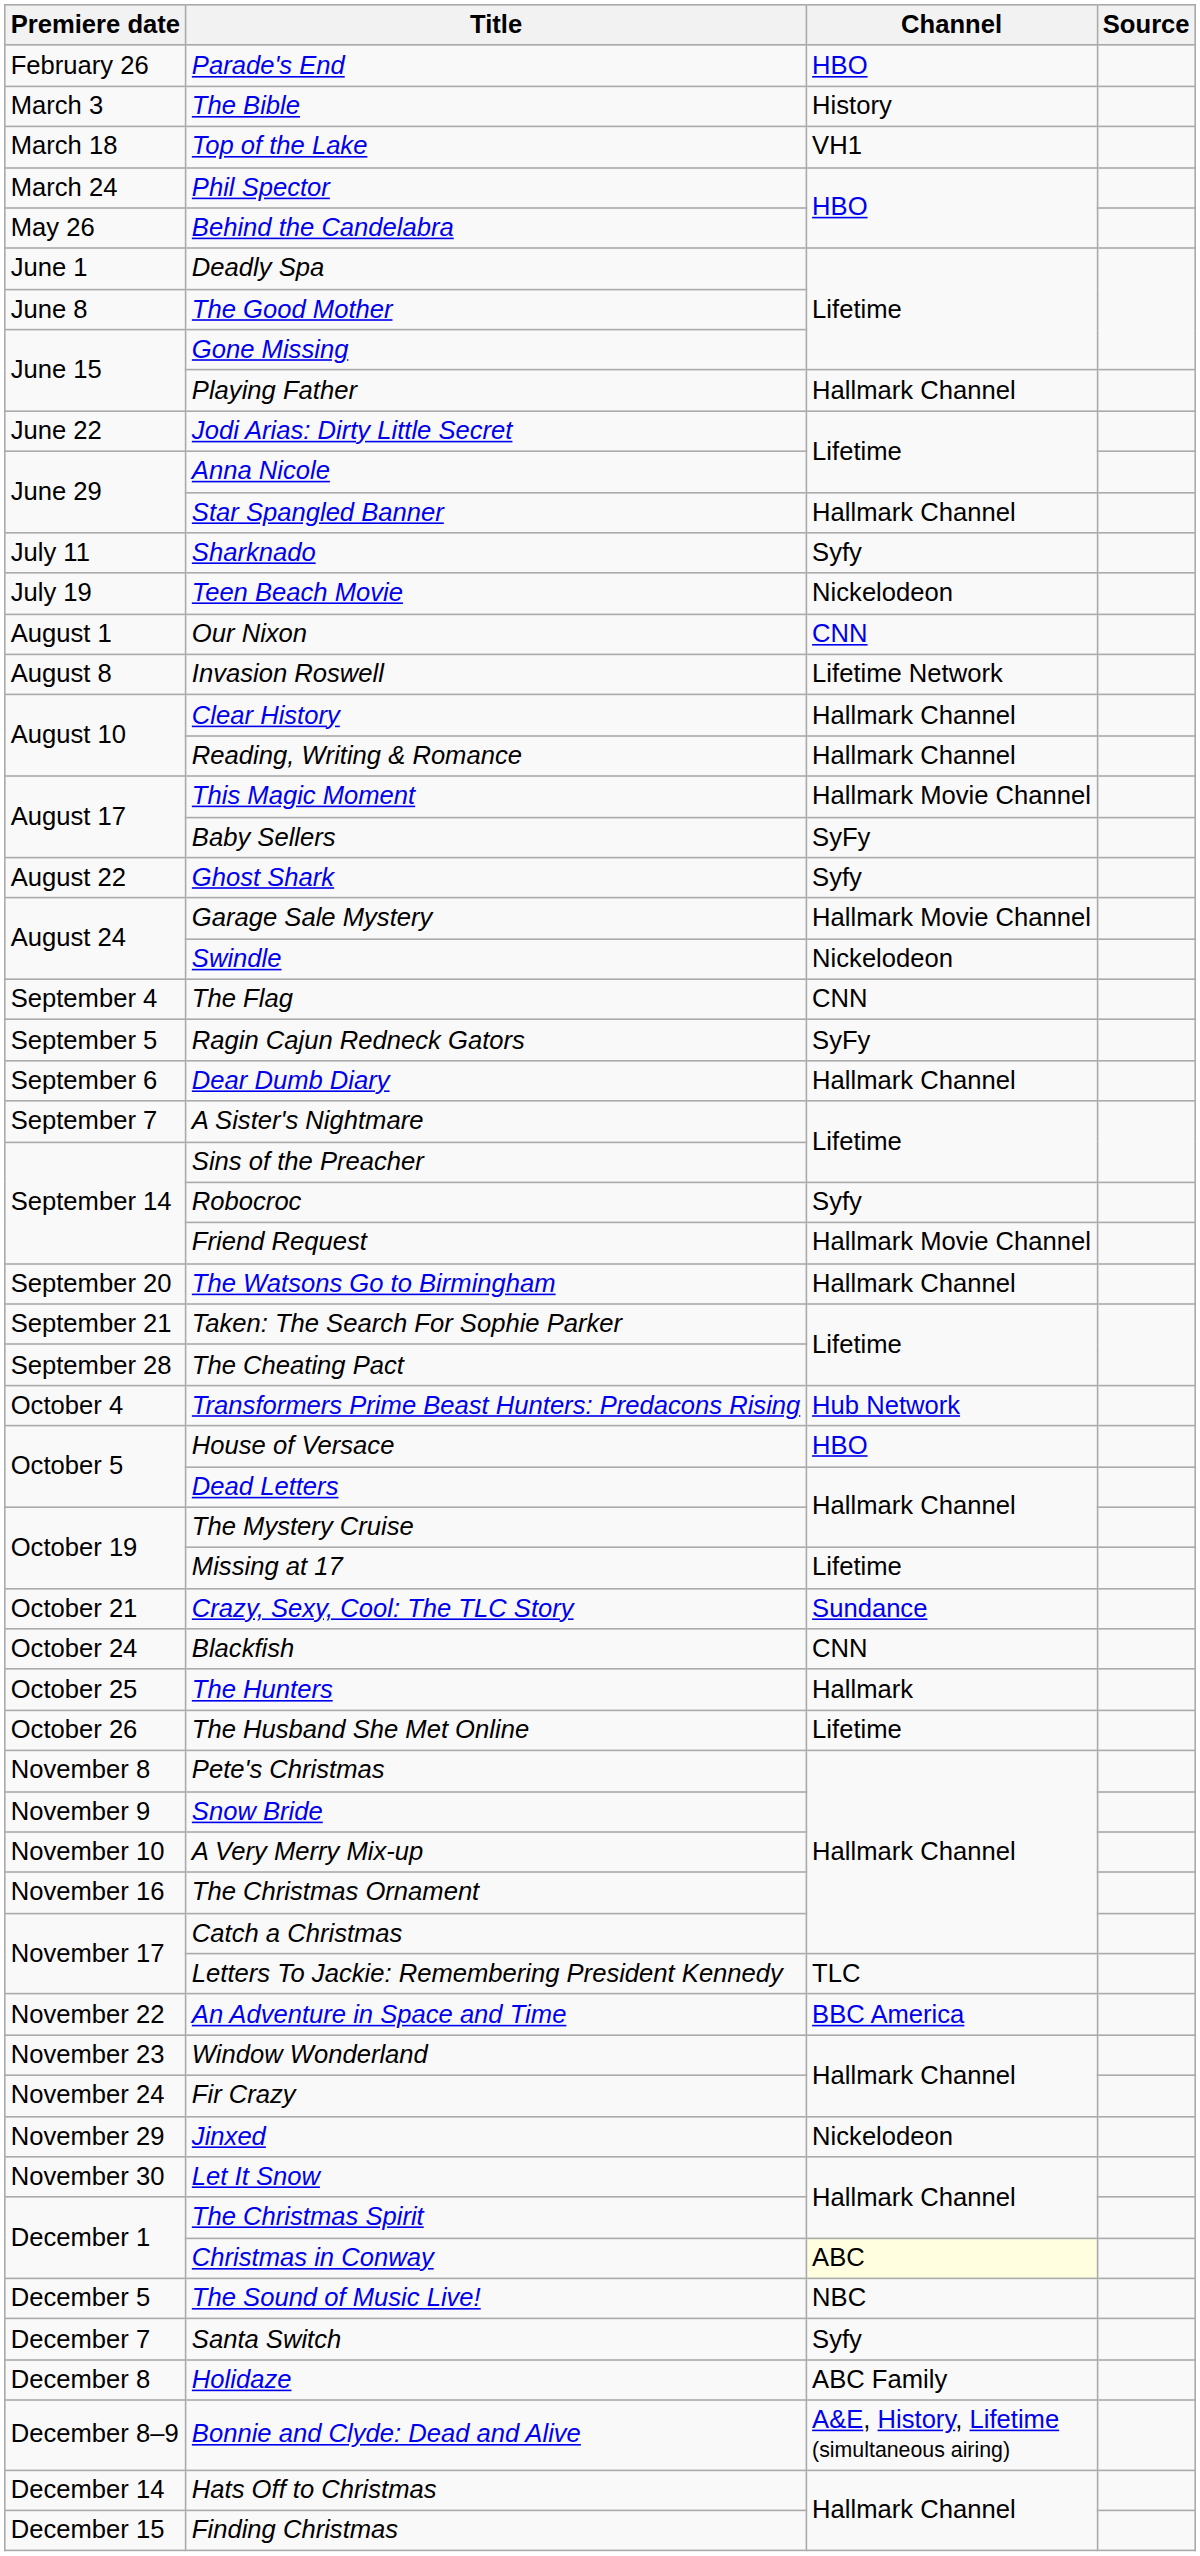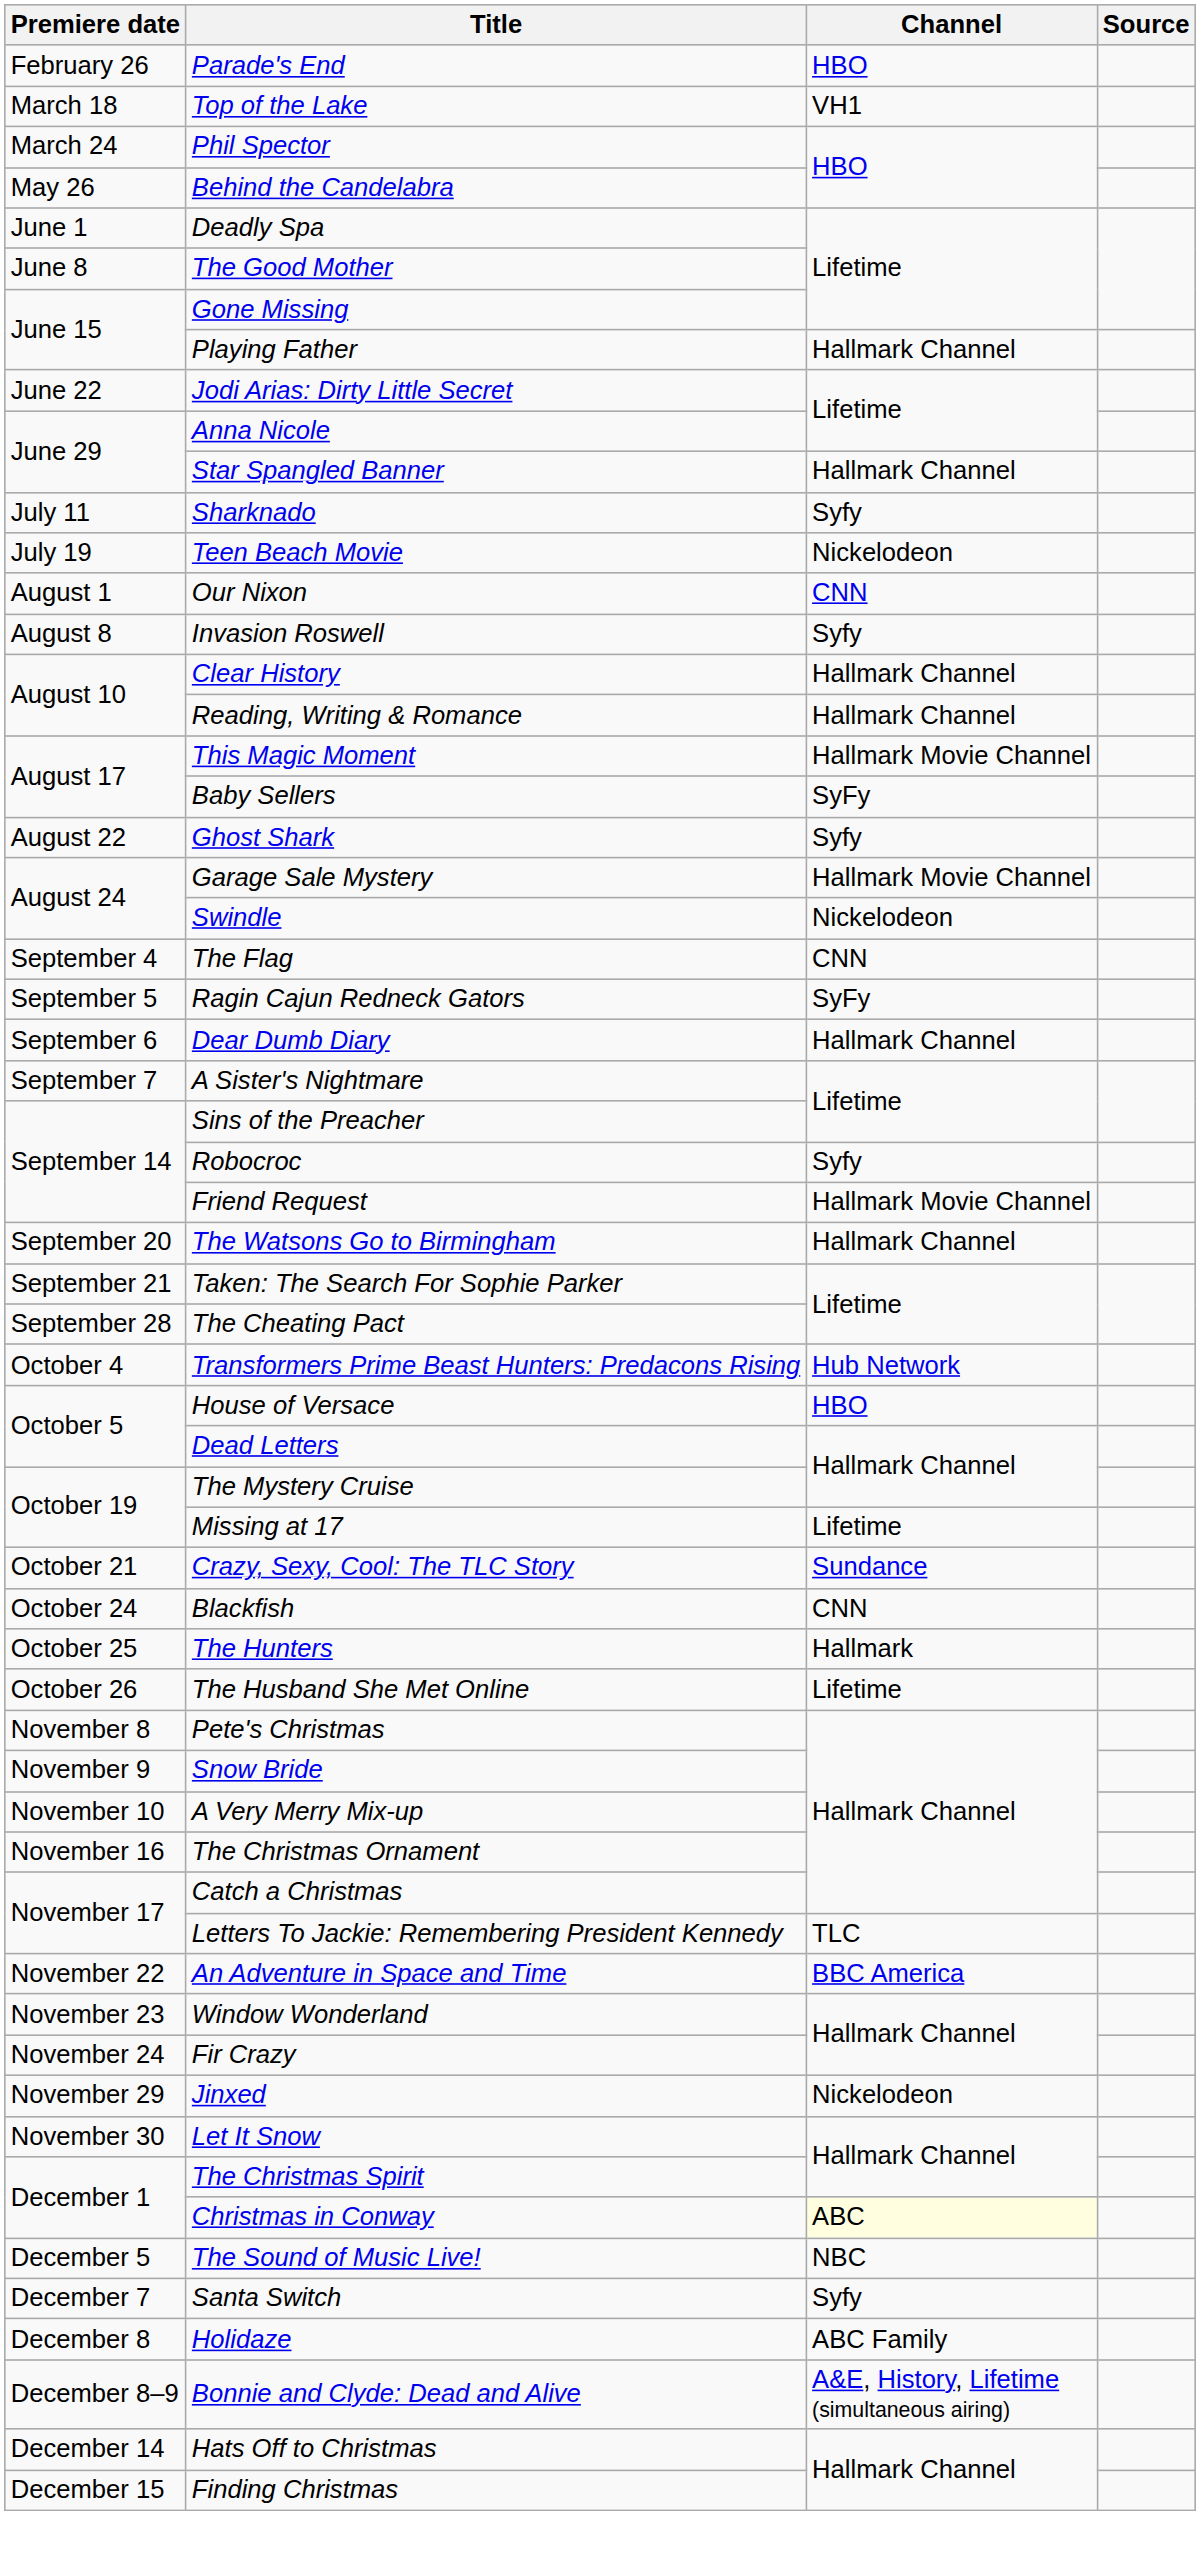 <table class="wikitable sortable">
 <tr>
 <th>Premiere date</th>
 <th>Title</th>
 <th>Channel</th>
 <th>Source</th>
 </tr>
 <tr>
 <td>February 26</td>
 <td><em><a href='#'>Parade's End</a></em></td>
 <td><a href='#'>HBO</a></td>
-<td></td>
-</tr>
-<tr>
-<td>March 3</td>
-<td><em><a href='#'>The Bible</a></em></td>
-<td>History</td>
 <td></td>
 </tr>
 <tr>
 <td>March 18</td>
 <td><em><a href='#'>Top of the Lake</a></em></td>
 <td>VH1</td>
 <td></td>
 </tr>
 <tr>
 <td>March 24</td>
 <td><em><a href='#'>Phil Spector</a></em></td>
 <td rowspan="2"><a href='#'>HBO</a></td>
 <td></td>
 </tr>
 <tr>
 <td>May 26</td>
 <td><em><a href='#'>Behind the Candelabra</a></em></td>
 <td></td>
 </tr>
 <tr>
 <td>June 1</td>
 <td><em>Deadly Spa</em></td>
 <td rowspan="3">Lifetime</td>
 <td rowspan="3"></td>
 </tr>
 <tr>
 <td>June 8</td>
 <td><em><a href='#'>The Good Mother</a></em></td>
 </tr>
 <tr>
 <td rowspan="2">June 15</td>
 <td><em><a href='#'>Gone Missing</a></em></td>
 </tr>
 <tr>
 <td><em>Playing Father</em></td>
 <td>Hallmark Channel</td>
 <td></td>
 </tr>
 <tr>
 <td>June 22</td>
 <td><em><a href='#'>Jodi Arias: Dirty Little Secret</a></em></td>
 <td rowspan="2">Lifetime</td>
 <td></td>
 </tr>
 <tr>
 <td rowspan="2">June 29</td>
 <td><em><a href='#'>Anna Nicole</a></em></td>
 <td></td>
 </tr>
 <tr>
 <td><em><a href='#'>Star Spangled Banner</a></em></td>
 <td>Hallmark Channel</td>
 <td></td>
 </tr>
 <tr>
 <td>July 11</td>
 <td><em><a href='#'>Sharknado</a></em></td>
 <td>Syfy</td>
 <td></td>
 </tr>
 <tr>
 <td>July 19</td>
 <td><em><a href='#'>Teen Beach Movie</a></em></td>
 <td>Nickelodeon</td>
 <td></td>
 </tr>
 <tr>
 <td>August 1</td>
 <td><em>Our Nixon</em></td>
 <td><a href='#'>CNN</a></td>
 <td></td>
 </tr>
 <tr>
 <td>August 8</td>
 <td><em>Invasion Roswell</em></td>
-<td>Lifetime Network</td>
+<td>Syfy</td>
 <td></td>
 </tr>
 <tr>
 <td rowspan="2">August 10</td>
 <td><em><a href='#'>Clear History</a></em></td>
 <td>Hallmark Channel</td>
 <td></td>
 </tr>
 <tr>
 <td><em>Reading, Writing & Romance</em></td>
 <td>Hallmark Channel</td>
 <td></td>
 </tr>
 <tr>
 <td rowspan=2>August 17</td>
 <td><em><a href='#'>This Magic Moment</a></em></td>
 <td>Hallmark Movie Channel</td>
 <td></td>
 </tr>
 <tr>
 <td><em>Baby Sellers</em></td>
 <td>SyFy</td>
 <td></td>
 </tr>
 <tr>
 <td>August 22</td>
 <td><em><a href='#'>Ghost Shark</a></em></td>
 <td>Syfy</td>
 <td></td>
 </tr>
 <tr>
 <td rowspan="2">August 24</td>
 <td><em>Garage Sale Mystery</em></td>
 <td>Hallmark Movie Channel</td>
 <td></td>
 </tr>
 <tr>
 <td><em><a href='#'>Swindle</a></em></td>
 <td>Nickelodeon</td>
 <td></td>
 </tr>
 <tr>
 <td>September 4</td>
 <td><em>The Flag</em></td>
 <td>CNN</td>
 <td></td>
 </tr>
 <tr>
 <td>September 5</td>
 <td><em>Ragin Cajun Redneck Gators</em></td>
 <td>SyFy</td>
 <td></td>
 </tr>
 <tr>
 <td>September 6</td>
 <td><em><a href='#'>Dear Dumb Diary</a></em></td>
 <td>Hallmark Channel</td>
 <td></td>
 </tr>
 <tr>
 <td>September 7</td>
 <td><em>A Sister's Nightmare</em></td>
 <td rowspan="2">Lifetime</td>
 <td rowspan="2"></td>
 </tr>
 <tr>
 <td rowspan="3">September 14</td>
 <td><em>Sins of the Preacher</em></td>
 </tr>
 <tr>
 <td><em>Robocroc</em></td>
 <td>Syfy</td>
 <td></td>
 </tr>
 <tr>
 <td><em>Friend Request</em></td>
 <td>Hallmark Movie Channel</td>
 <td></td>
 </tr>
 <tr>
 <td>September 20</td>
 <td><em><a href='#'>The Watsons Go to Birmingham</a></em></td>
 <td>Hallmark Channel</td>
 <td></td>
 </tr>
 <tr>
 <td>September 21</td>
 <td><em>Taken: The Search For Sophie Parker</em></td>
 <td rowspan="2">Lifetime</td>
 <td rowspan="2"></td>
 </tr>
 <tr>
 <td>September 28</td>
 <td><em>The Cheating Pact</em></td>
 </tr>
 <tr>
 <td>October 4</td>
 <td><em><a href='#'>Transformers Prime Beast Hunters: Predacons Rising</a></em></td>
 <td><a href='#'>Hub Network</a></td>
 <td></td>
 </tr>
 <tr>
 <td rowspan="2">October 5</td>
 <td><em>House of Versace</em></td>
 <td><a href='#'>HBO</a></td>
 <td></td>
 </tr>
 <tr>
 <td><em><a href='#'>Dead Letters</a></em></td>
 <td rowspan="2">Hallmark Channel</td>
 <td></td>
 </tr>
 <tr>
 <td rowspan="2">October 19</td>
 <td><em>The Mystery Cruise</em></td>
 <td></td>
 </tr>
 <tr>
 <td><em>Missing at 17</em></td>
 <td>Lifetime</td>
 <td></td>
 </tr>
 <tr>
 <td>October 21</td>
 <td><em><a href='#'>Crazy, Sexy, Cool: The TLC Story</a></em></td>
 <td><a href='#'>Sundance</a></td>
 <td></td>
 </tr>
 <tr>
 <td>October 24</td>
 <td><em>Blackfish</em></td>
 <td>CNN</td>
 <td></td>
 </tr>
 <tr>
 <td>October 25</td>
 <td><em><a href='#'>The Hunters</a></em></td>
 <td>Hallmark</td>
 <td></td>
 </tr>
 <tr>
 <td>October 26</td>
 <td><em>The Husband She Met Online</em></td>
 <td>Lifetime</td>
 <td></td>
 </tr>
 <tr>
 <td>November 8</td>
 <td><em>Pete's Christmas</em></td>
 <td rowspan="5">Hallmark Channel</td>
 <td></td>
 </tr>
 <tr>
 <td>November 9</td>
 <td><em><a href='#'>Snow Bride</a></em></td>
 <td></td>
 </tr>
 <tr>
 <td>November 10</td>
 <td><em>A Very Merry Mix-up</em></td>
 <td></td>
 </tr>
 <tr>
 <td>November 16</td>
 <td><em>The Christmas Ornament</em></td>
 <td></td>
 </tr>
 <tr>
 <td rowspan="2">November 17</td>
 <td><em>Catch a Christmas</em></td>
 <td></td>
 </tr>
 <tr>
 <td><em>Letters To Jackie: Remembering President Kennedy</em></td>
 <td>TLC</td>
 <td></td>
 </tr>
 <tr>
 <td>November 22</td>
 <td><em><a href='#'>An Adventure in Space and Time</a></em></td>
 <td><a href='#'>BBC America</a></td>
 <td></td>
 </tr>
 <tr>
 <td>November 23</td>
 <td><em>Window Wonderland</em></td>
 <td rowspan="2">Hallmark Channel</td>
 <td></td>
 </tr>
 <tr>
 <td>November 24</td>
 <td><em>Fir Crazy</em></td>
 <td></td>
 </tr>
 <tr>
 <td>November 29</td>
 <td><em><a href='#'>Jinxed</a></em></td>
 <td>Nickelodeon</td>
 <td></td>
 </tr>
 <tr>
 <td>November 30</td>
 <td><em><a href='#'>Let It Snow</a></em></td>
 <td rowspan="2">Hallmark Channel</td>
 <td></td>
 </tr>
 <tr>
 <td rowspan="2">December 1</td>
 <td><em><a href='#'>The Christmas Spirit</a></em></td>
 <td></td>
 </tr>
 <tr>
 <td><em><a href='#'>Christmas in Conway</a></em></td>
 <td style="background: lightyellow;">ABC</td>
 <td></td>
 </tr>
 <tr>
 <td>December 5</td>
 <td><em><a href='#'>The Sound of Music Live!</a></em></td>
 <td>NBC</td>
 <td></td>
 </tr>
 <tr>
 <td>December 7</td>
 <td><em>Santa Switch</em></td>
 <td>Syfy</td>
 <td></td>
 </tr>
 <tr>
 <td>December 8</td>
 <td><em><a href='#'>Holidaze</a></em></td>
 <td>ABC Family</td>
 <td></td>
 </tr>
 <tr>
 <td>December 8–9</td>
 <td><em><a href='#'>Bonnie and Clyde: Dead and Alive</a></em></td>
 <td><a href='#'>A&E</a>, <a href='#'>History</a>, <a href='#'>Lifetime</a><br><small>(simultaneous airing)</small></td>
 <td></td>
 </tr>
 <tr>
 <td>December 14</td>
 <td><em>Hats Off to Christmas</em></td>
 <td rowspan="2">Hallmark Channel</td>
 <td></td>
 </tr>
 <tr>
 <td>December 15</td>
 <td><em>Finding Christmas</em></td>
 <td></td>
 </tr>
 </table>
